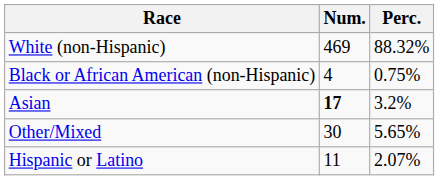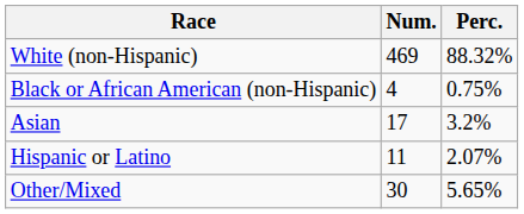 <table class="wikitable">
 <tr>
 <th>Race</th>
 <th>Num.</th>
 <th>Perc.</th>
 </tr>
 <tr>
 <td><a href='#'>White</a> (non-Hispanic)</td>
 <td>469</td>
 <td>88.32%</td>
 </tr>
 <tr>
 <td><a href='#'>Black or African American</a> (non-Hispanic)</td>
 <td>4</td>
 <td>0.75%</td>
 </tr>
 <tr>
 <td><a href='#'>Asian</a></td>
-<td><strong>17</strong></td>
+<td>17</td>
 <td>3.2%</td>
+</tr>
+<tr>
+<td><a href='#'>Hispanic</a> or <a href='#'>Latino</a></td>
+<td>11</td>
+<td>2.07%</td>
 </tr>
 <tr>
 <td><a href='#'>Other/Mixed</a></td>
 <td>30</td>
 <td>5.65%</td>
 </tr>
-<tr>
-<td><a href='#'>Hispanic</a> or <a href='#'>Latino</a></td>
-<td>11</td>
-<td>2.07%</td>
-</tr>
 </table>
